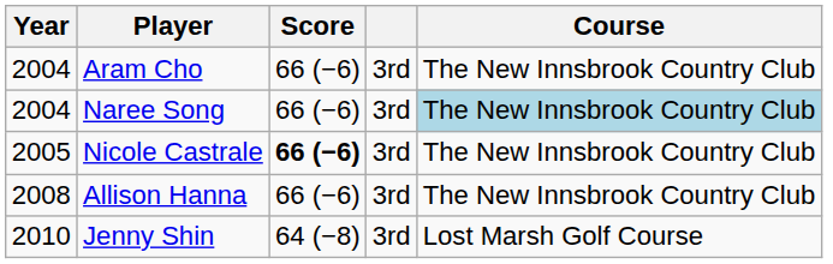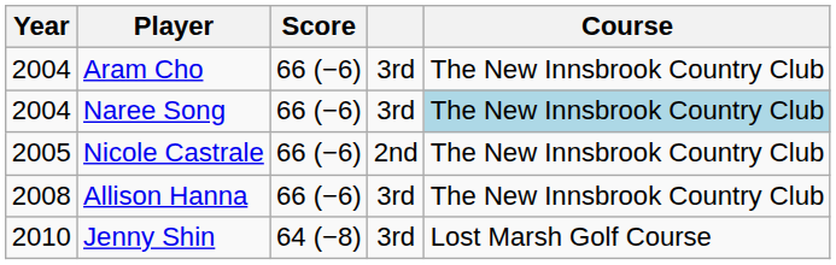 <table class="wikitable">
 <tr>
 <th>Year</th>
 <th>Player</th>
 <th>Score</th>
 <th></th>
 <th>Course</th>
 </tr>
 <tr>
 <td>2004</td>
 <td><a href='#'>Aram Cho</a></td>
 <td>66 (−6)</td>
 <td align=center>3rd</td>
 <td>The New Innsbrook Country Club</td>
 </tr>
 <tr>
 <td>2004</td>
 <td><a href='#'>Naree Song</a></td>
 <td>66 (−6)</td>
 <td align=center>3rd</td>
 <td style="background: lightblue;">The New Innsbrook Country Club</td>
 </tr>
 <tr>
 <td>2005</td>
 <td><a href='#'>Nicole Castrale</a></td>
-<td><strong>66 (−6)</strong></td>
-<td align=center>3rd</td>
+<td>66 (−6)</td>
+<td align=center>2nd</td>
 <td>The New Innsbrook Country Club</td>
 </tr>
 <tr>
 <td>2008</td>
 <td><a href='#'>Allison Hanna</a></td>
 <td>66 (−6)</td>
 <td align=center>3rd</td>
 <td>The New Innsbrook Country Club</td>
 </tr>
 <tr>
 <td>2010</td>
 <td><a href='#'>Jenny Shin</a></td>
 <td>64 (−8)</td>
 <td align=center>3rd</td>
 <td>Lost Marsh Golf Course</td>
 </tr>
 </table>
